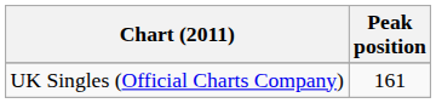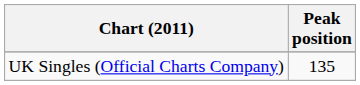 <table class="wikitable sortable">
 <tr>
 <th scope="col">Chart (2011)</th>
 <th scope="col">Peak<br>position</th>
 </tr>
 <tr>
 </tr>
 <tr>
 </tr>
 <tr>
 <td>UK Singles (<a href='#'>Official Charts Company</a>)</td>
-<td style="text-align:center;">161</td>
+<td style="text-align:center;">135</td>
 </tr>
 <tr>
 </tr>
 </table>
